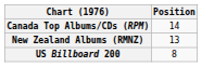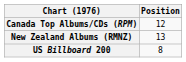 <table class="wikitable plainrowheaders" style="text-align:center">
 <tr>
 <th>Chart (1976)</th>
 <th>Position</th>
 </tr>
 <tr>
 <th scope="row">Canada Top Albums/CDs (<em>RPM</em>)</th>
-<td>14</td>
+<td>12</td>
 </tr>
 <tr>
 <th scope="row">New Zealand Albums (RMNZ)</th>
 <td>13</td>
 </tr>
 <tr>
 <th scope="row">US <em>Billboard</em> 200</th>
 <td>8</td>
 </tr>
 </table>
